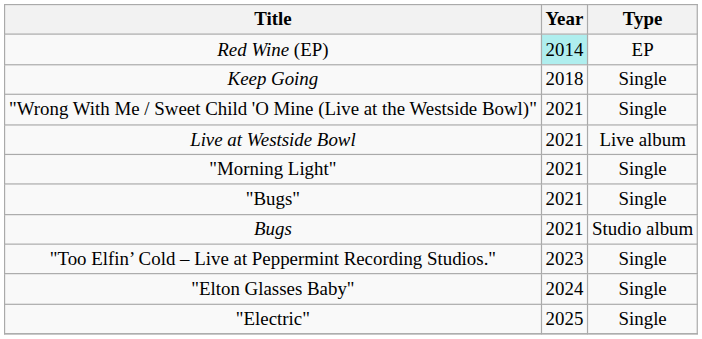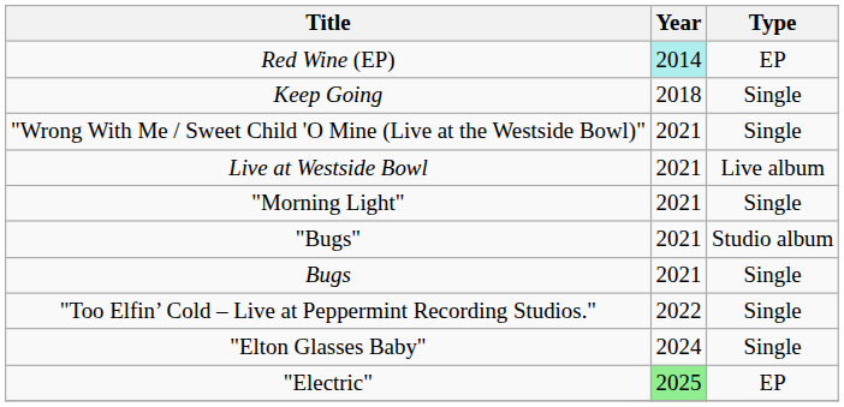 <table class="wikitable plainrowheaders" style="text-align:center;">
 <tr>
 <th scope="col">Title</th>
 <th scope="col">Year</th>
 <th scope="col">Type</th>
 </tr>
 <tr>
 <td scope="row"><em>Red Wine</em> (EP)</td>
 <td style="background: paleturquoise;">2014</td>
 <td>EP</td>
 </tr>
 <tr>
 <td scope="row"><em>Keep Going</em></td>
 <td>2018</td>
 <td>Single</td>
 </tr>
 <tr>
 <td scope="row">"Wrong With Me / Sweet Child 'O Mine (Live at the Westside Bowl)"</td>
 <td>2021</td>
 <td>Single</td>
 </tr>
 <tr>
 <td scope="row"><em>Live at Westside Bowl</em></td>
 <td>2021</td>
 <td>Live album</td>
 </tr>
 <tr>
 <td scope="row">"Morning Light"</td>
 <td>2021</td>
 <td>Single</td>
 </tr>
 <tr>
 <td scope="row">"Bugs"</td>
 <td>2021</td>
-<td>Single</td>
+<td>Studio album</td>
 </tr>
 <tr>
 <td scope="row"><em>Bugs</em></td>
 <td>2021</td>
-<td>Studio album</td>
+<td>Single</td>
 </tr>
 <tr>
 <td scope="row">"Too Elfin’ Cold – Live at Peppermint Recording Studios."</td>
-<td>2023</td>
+<td>2022</td>
 <td>Single</td>
 </tr>
 <tr>
 <td scope="row">"Elton Glasses Baby"</td>
 <td>2024</td>
 <td>Single</td>
 </tr>
 <tr>
 <td scope="row">"Electric"</td>
-<td>2025</td>
-<td>Single</td>
+<td style="background: lightgreen;">2025</td>
+<td>EP</td>
 </tr>
 <tr>
 </tr>
 </table>
